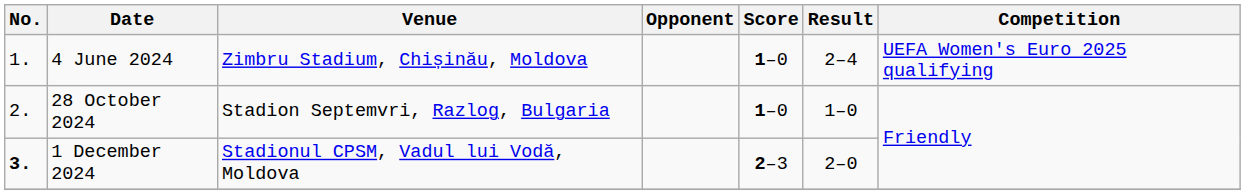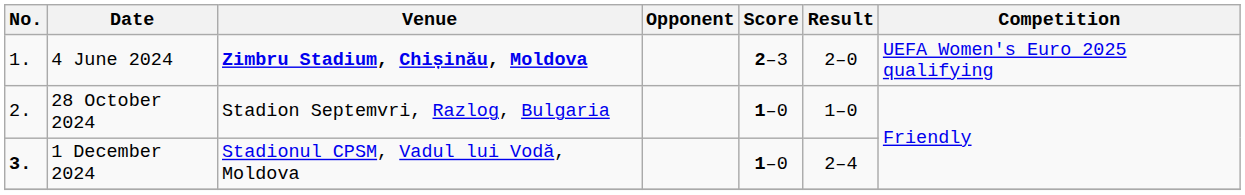 <table class="wikitable">
 <tr>
 <th>No.</th>
 <th>Date</th>
 <th>Venue</th>
 <th>Opponent</th>
 <th>Score</th>
 <th>Result</th>
 <th>Competition</th>
 </tr>
 <tr>
 <td>1.</td>
 <td>4 June 2024</td>
-<td><a href='#'>Zimbru Stadium</a>, <a href='#'>Chișinău</a>, <a href='#'>Moldova</a></td>
+<td><strong><a href='#'>Zimbru Stadium</a>, <a href='#'>Chișinău</a>, <a href='#'>Moldova</a></strong></td>
 <td></td>
-<td align=center><strong>1</strong>–0</td>
-<td align=center>2–4</td>
+<td align=center><strong>2</strong>–3</td>
+<td align=center>2–0</td>
 <td><a href='#'>UEFA Women's Euro 2025 qualifying</a></td>
 </tr>
 <tr>
 <td>2.</td>
 <td>28 October 2024</td>
 <td>Stadion Septemvri, <a href='#'>Razlog</a>, <a href='#'>Bulgaria</a></td>
 <td></td>
 <td align=center><strong>1</strong>–0</td>
 <td align=center>1–0</td>
 <td rowspan=2><a href='#'>Friendly</a></td>
 </tr>
 <tr>
 <td><strong>3.</strong></td>
 <td>1 December 2024</td>
 <td><a href='#'>Stadionul CPSM</a>, <a href='#'>Vadul lui Vodă</a>, Moldova</td>
 <td></td>
-<td align=center><strong>2</strong>–3</td>
-<td align=center>2–0</td>
+<td align=center><strong>1</strong>–0</td>
+<td align=center>2–4</td>
 </tr>
 <tr>
 </tr>
 </table>
